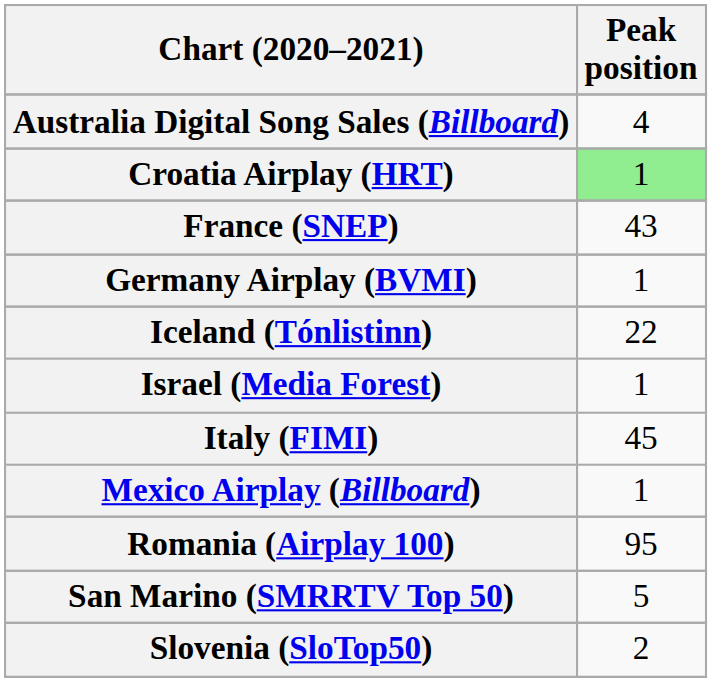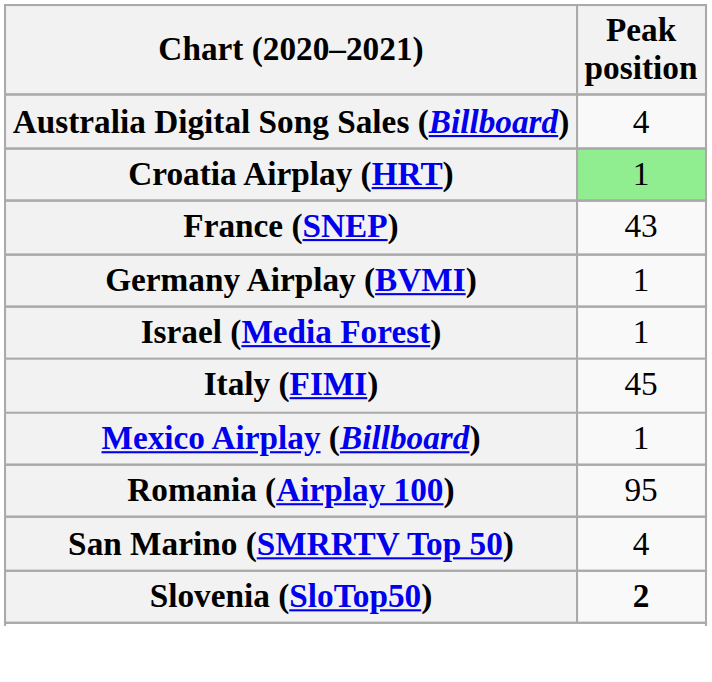 <table class="wikitable sortable plainrowheaders" style="text-align:center">
 <tr>
 <th scope="col">Chart (2020–2021)</th>
 <th scope="col">Peak<br>position</th>
 </tr>
 <tr>
 </tr>
 <tr>
 <th scope="row">Australia Digital Song Sales (<em><a href='#'>Billboard</a></em>)</th>
 <td>4</td>
 </tr>
 <tr>
 </tr>
 <tr>
 </tr>
 <tr>
 </tr>
 <tr>
 </tr>
 <tr>
 <th scope="row">Croatia Airplay (<a href='#'>HRT</a>)</th>
 <td style="background: lightgreen;">1</td>
 </tr>
 <tr>
 </tr>
 <tr>
 <th scope="row">France (<a href='#'>SNEP</a>)</th>
 <td>43</td>
 </tr>
 <tr>
 </tr>
 <tr>
 <th scope="row">Germany Airplay (<a href='#'>BVMI</a>)</th>
 <td>1</td>
 </tr>
 <tr>
 </tr>
 <tr>
 </tr>
 <tr>
 </tr>
 <tr>
 </tr>
 <tr>
-<th scope="row">Iceland (<a href='#'>Tónlistinn</a>)</th>
-<td>22</td>
-</tr>
-<tr>
 <th scope="row">Israel (<a href='#'>Media Forest</a>)</th>
 <td>1</td>
 </tr>
 <tr>
 <th scope="row">Italy (<a href='#'>FIMI</a>)</th>
 <td>45</td>
 </tr>
 <tr>
 <th scope="row"><a href='#'>Mexico Airplay</a> (<em><a href='#'>Billboard</a></em>)</th>
 <td>1</td>
 </tr>
 <tr>
 </tr>
 <tr>
 </tr>
 <tr>
 </tr>
 <tr>
 <th scope="row">Romania (<a href='#'>Airplay 100</a>)</th>
 <td>95</td>
 </tr>
 <tr>
 </tr>
 <tr>
 <th scope="row">San Marino (<a href='#'>SMRRTV Top 50</a>)</th>
-<td>5</td>
+<td>4</td>
 </tr>
 <tr>
 </tr>
 <tr>
 </tr>
 <tr>
 <th scope="row">Slovenia (<a href='#'>SloTop50</a>)</th>
-<td>2</td>
+<td><strong>2</strong></td>
 </tr>
 <tr>
 </tr>
 <tr>
 </tr>
 <tr>
 </tr>
 <tr>
 </tr>
 </table>
